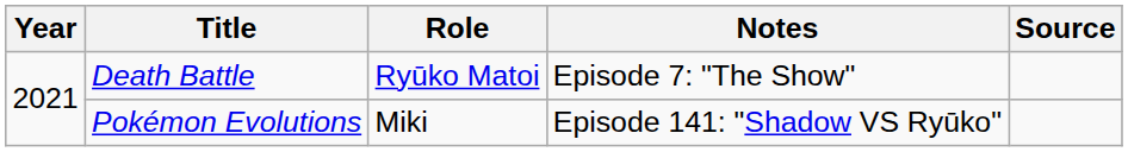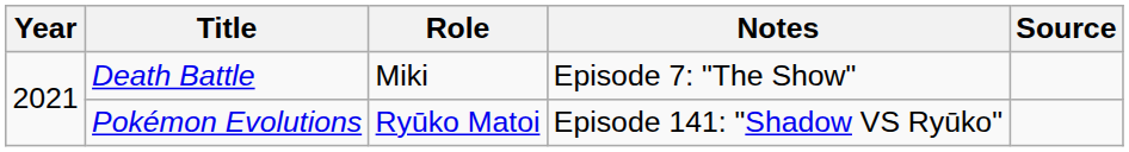 <table class="wikitable">
 <tr>
 <th>Year</th>
 <th>Title</th>
 <th>Role</th>
 <th>Notes</th>
 <th>Source</th>
 </tr>
 <tr>
 <td rowspan="2">2021</td>
 <td><em><a href='#'>Death Battle</a></em></td>
-<td><a href='#'>Ryūko Matoi</a></td>
+<td>Miki</td>
 <td>Episode 7: "The Show"</td>
 <td></td>
 </tr>
 <tr>
 <td><em><a href='#'>Pokémon Evolutions</a></em></td>
-<td>Miki</td>
+<td><a href='#'>Ryūko Matoi</a></td>
 <td>Episode 141: "<a href='#'>Shadow</a> VS Ryūko"</td>
 <td></td>
 </tr>
 </table>
